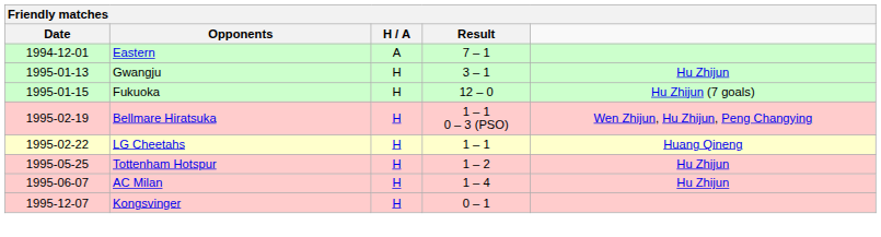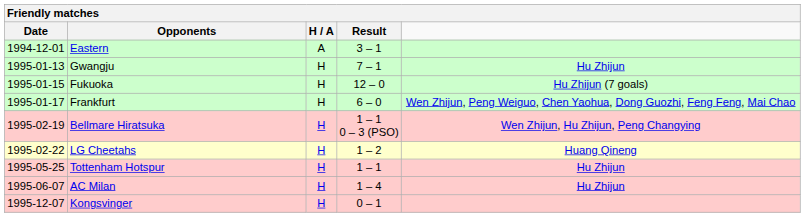 <table class="wikitable collapsible collapsed" style="width:90%; text-align:center">
 <tr>
 <th colspan="5" style="text-align:left;">Friendly matches</th>
 </tr>
 <tr>
 <th>Date</th>
 <th width=30%>Opponents</th>
 <th>H / A</th>
 <th>Result</th>
 </tr>
 <tr bgcolor="#ccffcc">
 <td>1994-12-01</td>
 <td align=left> <a href='#'>Eastern</a></td>
 <td>A</td>
-<td>7 – 1</td>
+<td>3 – 1</td>
 <td></td>
 </tr>
 <tr bgcolor="#ccffcc">
 <td>1995-01-13</td>
 <td align=left> Gwangju</td>
 <td>H</td>
-<td>3 – 1</td>
+<td>7 – 1</td>
 <td><a href='#'>Hu Zhijun</a></td>
 </tr>
 <tr bgcolor="#ccffcc">
 <td>1995-01-15</td>
 <td align=left> Fukuoka</td>
 <td>H</td>
 <td>12 – 0</td>
 <td><a href='#'>Hu Zhijun</a> (7 goals)</td>
+</tr>
+<tr bgcolor="#ccffcc">
+<td>1995-01-17</td>
+<td align=left> Frankfurt</td>
+<td>H</td>
+<td>6 – 0</td>
+<td><a href='#'>Wen Zhijun</a>, <a href='#'>Peng Weiguo</a>, <a href='#'>Chen Yaohua</a>, <a href='#'>Dong Guozhi</a>, <a href='#'>Feng Feng</a>, <a href='#'>Mai Chao</a></td>
 </tr>
 <tr bgcolor="#ffcccc">
 <td>1995-02-19</td>
 <td align=left> <a href='#'>Bellmare Hiratsuka</a></td>
 <td><a href='#'>H</a></td>
 <td>1 – 1 <br> 0 – 3 (PSO)</td>
 <td><a href='#'>Wen Zhijun</a>, <a href='#'>Hu Zhijun</a>, <a href='#'>Peng Changying</a></td>
 </tr>
 <tr bgcolor="#ffffcc">
 <td>1995-02-22</td>
 <td align=left> <a href='#'>LG Cheetahs</a></td>
 <td><a href='#'>H</a></td>
-<td>1 – 1</td>
+<td>1 – 2</td>
 <td><a href='#'>Huang Qineng</a></td>
 </tr>
 <tr bgcolor="#ffcccc">
 <td>1995-05-25</td>
 <td align=left> <a href='#'>Tottenham Hotspur</a></td>
 <td><a href='#'>H</a></td>
-<td>1 – 2</td>
+<td>1 – 1</td>
 <td><a href='#'>Hu Zhijun</a></td>
 </tr>
 <tr bgcolor="#ffcccc">
 <td>1995-06-07</td>
 <td align=left> <a href='#'>AC Milan</a></td>
 <td><a href='#'>H</a></td>
 <td>1 – 4</td>
 <td><a href='#'>Hu Zhijun</a></td>
 </tr>
 <tr bgcolor="#ffcccc">
 <td>1995-12-07</td>
 <td align=left> <a href='#'>Kongsvinger</a></td>
 <td><a href='#'>H</a></td>
 <td>0 – 1</td>
 <td></td>
 </tr>
 </table>
